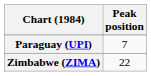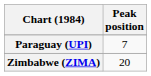 <table class="wikitable sortable plainrowheaders" style="text-align:center">
 <tr>
 <th>Chart (1984)</th>
 <th>Peak<br>position</th>
 </tr>
 <tr>
 </tr>
 <tr>
 </tr>
 <tr>
 </tr>
 <tr>
 </tr>
 <tr>
 <th scope="row">Paraguay (<a href='#'>UPI</a>)</th>
 <td>7</td>
 </tr>
 <tr>
 </tr>
 <tr>
 <th scope="row">Zimbabwe (<a href='#'>ZIMA</a>)</th>
-<td>22</td>
+<td>20</td>
 </tr>
 </table>
